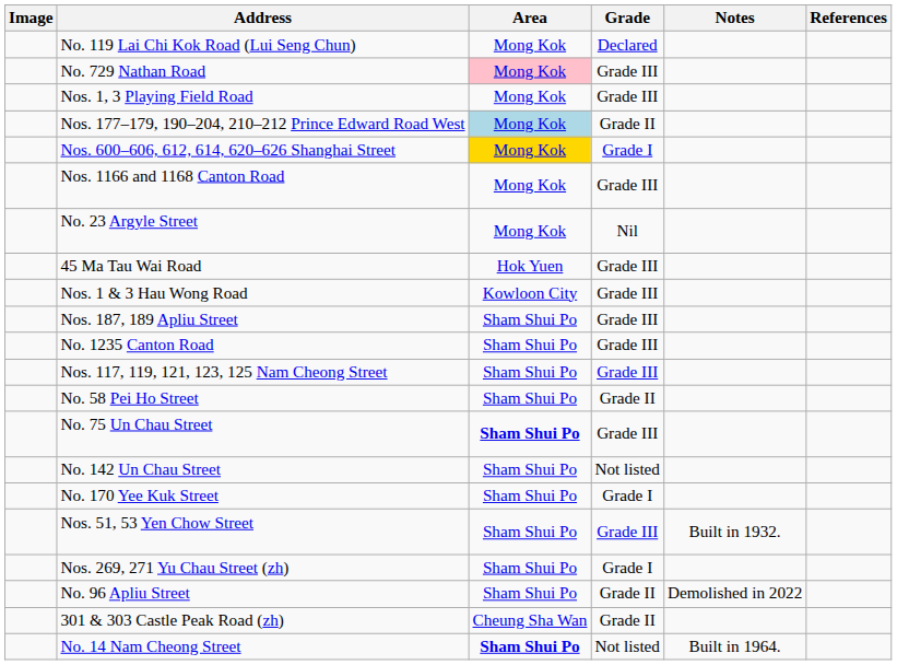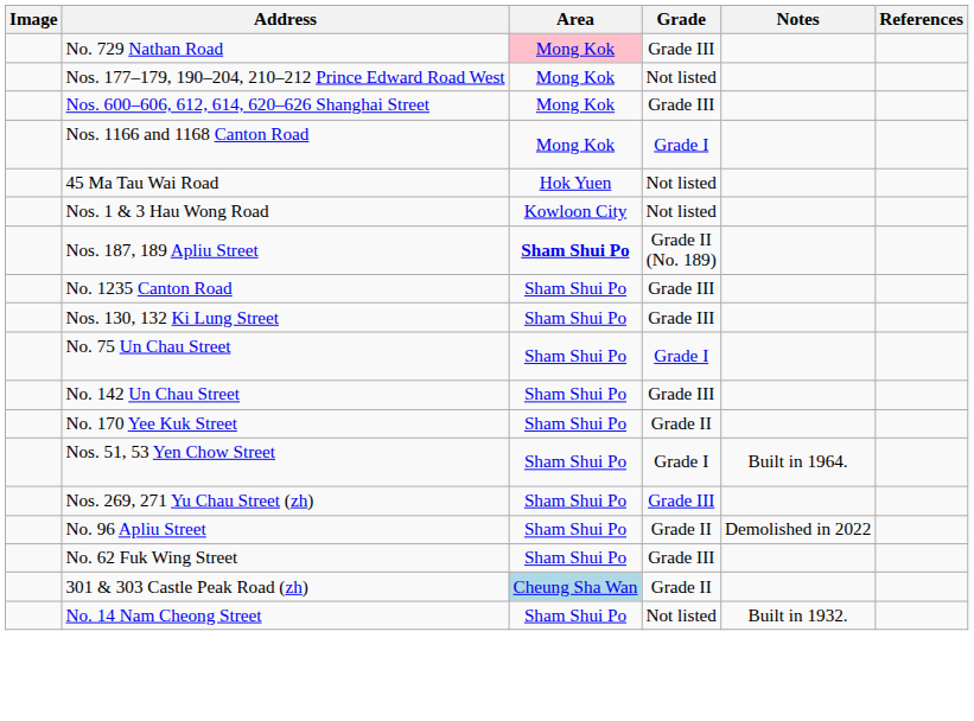 <table class="wikitable" width="auto" style="text-align: center">
 <tr>
 <th>Image</th>
 <th>Address</th>
 <th>Area</th>
 <th>Grade</th>
 <th>Notes</th>
 <th>References</th>
 </tr>
 <tr>
 <td style="text-align:center;"></td>
-<td style="text-align:left;">No. 119 <a href='#'>Lai Chi Kok Road</a> (<a href='#'>Lui Seng Chun</a>)</td>
-<td style="text-align:center;"><a href='#'>Mong Kok</a></td>
-<td style="text-align:center;"><a href='#'>Declared</a></td>
-<td></td>
-<td></td>
-</tr>
-<tr>
-<td style="text-align:center;"></td>
 <td style="text-align:left;">No. 729 <a href='#'>Nathan Road</a></td>
 <td style="background: pink; text-align:center;"><a href='#'>Mong Kok</a></td>
 <td>Grade III</td>
 <td></td>
 <td style="text-align:center;"></td>
 </tr>
 <tr>
 <td style="text-align:center;"></td>
-<td style="text-align:left;">Nos. 1, 3 <a href='#'>Playing Field Road</a></td>
+<td style="text-align:left;">Nos. 177–179, 190–204, 210–212 <a href='#'>Prince Edward Road West</a></td>
 <td style="text-align:center;"><a href='#'>Mong Kok</a></td>
-<td>Grade III</td>
-<td></td>
-<td style="text-align:center;"></td>
-</tr>
-<tr>
-<td style="text-align:center;"></td>
-<td style="text-align:left;">Nos. 177–179, 190–204, 210–212 <a href='#'>Prince Edward Road West</a></td>
-<td style="background: lightblue; text-align:center;"><a href='#'>Mong Kok</a></td>
-<td>Grade II</td>
+<td>Not listed</td>
 <td></td>
 <td style="text-align:center;"></td>
 </tr>
 <tr>
 <td style="text-align:center;"></td>
 <td style="text-align:left;"><a href='#'>Nos. 600–606, 612, 614, 620–626 Shanghai Street</a></td>
-<td style="background: gold; text-align:center;"><a href='#'>Mong Kok</a></td>
-<td style="text-align:center;"><a href='#'>Grade I</a></td>
+<td style="text-align:center;"><a href='#'>Mong Kok</a></td>
+<td>Grade III</td>
 <td></td>
 <td></td>
 </tr>
 <tr>
 <td style="text-align:center;"></td>
 <td style="text-align:left;">Nos. 1166 and 1168 <a href='#'>Canton Road</a><br><br></td>
 <td style="text-align:center;"><a href='#'>Mong Kok</a></td>
-<td>Grade III</td>
-<td></td>
-<td></td>
-</tr>
-<tr>
-<td style="text-align:center;"></td>
-<td style="text-align:left;">No. 23 <a href='#'>Argyle Street</a><br><br></td>
-<td><a href='#'>Mong Kok</a></td>
-<td>Nil</td>
+<td style="text-align:center;"><a href='#'>Grade I</a></td>
 <td></td>
 <td></td>
 </tr>
 <tr>
 <td style="text-align:center;"></td>
 <td style="text-align:left;">45 Ma Tau Wai Road</td>
 <td style="text-align:center;"><a href='#'>Hok Yuen</a></td>
-<td>Grade III</td>
+<td>Not listed</td>
 <td></td>
 <td></td>
 </tr>
 <tr>
 <td style="text-align:center;"></td>
 <td style="text-align:left;">Nos. 1 & 3 Hau Wong Road</td>
 <td style="text-align:center;"><a href='#'>Kowloon City</a></td>
-<td>Grade III</td>
+<td>Not listed</td>
 <td></td>
 <td></td>
 </tr>
 <tr>
 <td style="text-align:center;"></td>
 <td style="text-align:left;">Nos. 187, 189 <a href='#'>Apliu Street</a></td>
-<td style="text-align:center;"><a href='#'>Sham Shui Po</a></td>
-<td>Grade III</td>
+<td style="text-align:center;"><strong><a href='#'>Sham Shui Po</a></strong></td>
+<td>Grade II<br>(No. 189)</td>
 <td></td>
 <td style="text-align:center;"></td>
 </tr>
 <tr>
 <td style="text-align:center;"></td>
 <td style="text-align:left;">No. 1235 <a href='#'>Canton Road</a></td>
 <td style="text-align:center;"><a href='#'>Sham Shui Po</a></td>
 <td>Grade III</td>
 <td></td>
 <td style="text-align:center;"></td>
 </tr>
 <tr>
-<td style="text-align:center;"><br></td>
-<td style="text-align:left;">Nos. 117, 119, 121, 123, 125 <a href='#'>Nam Cheong Street</a></td>
+<td></td>
+<td style="text-align:left;">Nos. 130, 132 <a href='#'>Ki Lung Street</a></td>
 <td style="text-align:center;"><a href='#'>Sham Shui Po</a></td>
-<td style="text-align:center;"><a href='#'>Grade III</a></td>
+<td>Grade III</td>
+<td></td>
+<td style="text-align:center;"></td>
+</tr>
+<tr>
+<td style="text-align:center;"></td>
+<td style="text-align:left;">No. 75 <a href='#'>Un Chau Street</a><br><br></td>
+<td style="text-align:center;"><a href='#'>Sham Shui Po</a></td>
+<td style="text-align:center;"><a href='#'>Grade I</a></td>
 <td></td>
 <td></td>
 </tr>
 <tr>
 <td style="text-align:center;"></td>
-<td style="text-align:left;">No. 58 <a href='#'>Pei Ho Street</a></td>
+<td style="text-align:left;">No. 142 <a href='#'>Un Chau Street</a></td>
+<td style="text-align:center;"><a href='#'>Sham Shui Po</a></td>
+<td>Grade III</td>
+<td></td>
+<td style="text-align:center;"></td>
+</tr>
+<tr>
+<td style="text-align:center;"><br></td>
+<td style="text-align:left;">No. 170 <a href='#'>Yee Kuk Street</a></td>
 <td style="text-align:center;"><a href='#'>Sham Shui Po</a></td>
 <td>Grade II</td>
 <td></td>
 <td style="text-align:center;"></td>
 </tr>
 <tr>
 <td style="text-align:center;"></td>
-<td style="text-align:left;">No. 75 <a href='#'>Un Chau Street</a><br><br></td>
-<td style="text-align:center;"><strong><a href='#'>Sham Shui Po</a></strong></td>
-<td>Grade III</td>
-<td></td>
-<td></td>
-</tr>
-<tr>
-<td style="text-align:center;"></td>
-<td style="text-align:left;">No. 142 <a href='#'>Un Chau Street</a></td>
-<td style="text-align:center;"><a href='#'>Sham Shui Po</a></td>
-<td>Not listed</td>
-<td></td>
-<td style="text-align:center;"></td>
-</tr>
-<tr>
-<td style="text-align:center;"><br></td>
-<td style="text-align:left;">No. 170 <a href='#'>Yee Kuk Street</a></td>
+<td style="text-align:left;">Nos. 51, 53 <a href='#'>Yen Chow Street</a><br><br></td>
 <td style="text-align:center;"><a href='#'>Sham Shui Po</a></td>
 <td>Grade I</td>
-<td></td>
-<td style="text-align:center;"></td>
-</tr>
-<tr>
-<td style="text-align:center;"></td>
-<td style="text-align:left;">Nos. 51, 53 <a href='#'>Yen Chow Street</a><br><br></td>
-<td style="text-align:center;"><a href='#'>Sham Shui Po</a></td>
-<td style="text-align:center;"><a href='#'>Grade III</a></td>
-<td>Built in 1932.</td>
+<td>Built in 1964.</td>
 <td style="text-align:center;"> </td>
 </tr>
 <tr>
 <td style="text-align:center;"></td>
 <td style="text-align:left;">Nos. 269, 271 <a href='#'>Yu Chau Street</a> (<a href='#'>zh</a>)</td>
 <td style="text-align:center;"><a href='#'>Sham Shui Po</a></td>
-<td>Grade I</td>
+<td style="text-align:center;"><a href='#'>Grade III</a></td>
 <td></td>
 <td></td>
 </tr>
 <tr>
 <td style="text-align:center;"></td>
 <td style="text-align:left;">No. 96 <a href='#'>Apliu Street</a></td>
 <td style="text-align:center;"><a href='#'>Sham Shui Po</a></td>
 <td>Grade II</td>
 <td>Demolished in 2022</td>
 <td></td>
 </tr>
 <tr>
 <td style="text-align:center;"></td>
+<td style="text-align:left;">No. 62 Fuk Wing Street</td>
+<td style="text-align:center;"><a href='#'>Sham Shui Po</a></td>
+<td>Grade III</td>
+<td></td>
+<td></td>
+</tr>
+<tr>
+<td style="text-align:center;"></td>
 <td style="text-align:left;">301 & 303 Castle Peak Road (<a href='#'>zh</a>)</td>
-<td style="text-align:center;"><a href='#'>Cheung Sha Wan</a></td>
+<td style="background: lightblue; text-align:center;"><a href='#'>Cheung Sha Wan</a></td>
 <td>Grade II</td>
 <td></td>
 </tr>
 <tr>
 <td style="text-align:center;"></td>
 <td style="text-align:left;"><a href='#'>No. 14 Nam Cheong Street</a></td>
-<td style="text-align:center;"><strong><a href='#'>Sham Shui Po</a></strong></td>
+<td style="text-align:center;"><a href='#'>Sham Shui Po</a></td>
 <td>Not listed</td>
-<td>Built in 1964.</td>
+<td>Built in 1932.</td>
 <td></td>
 </tr>
 </table>
